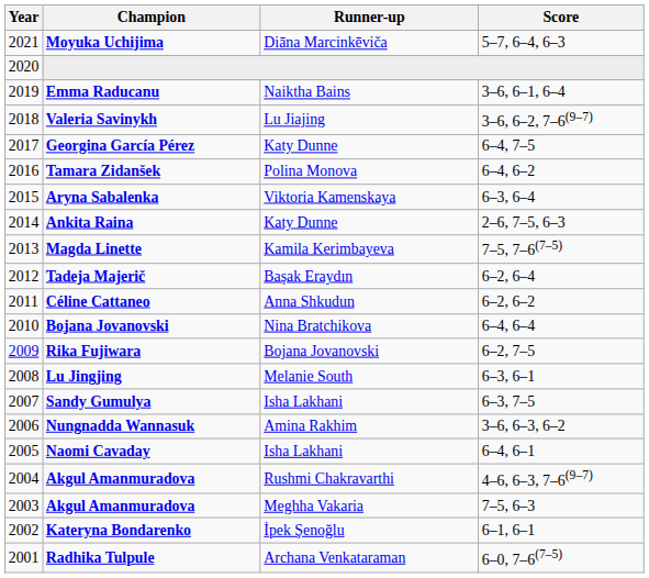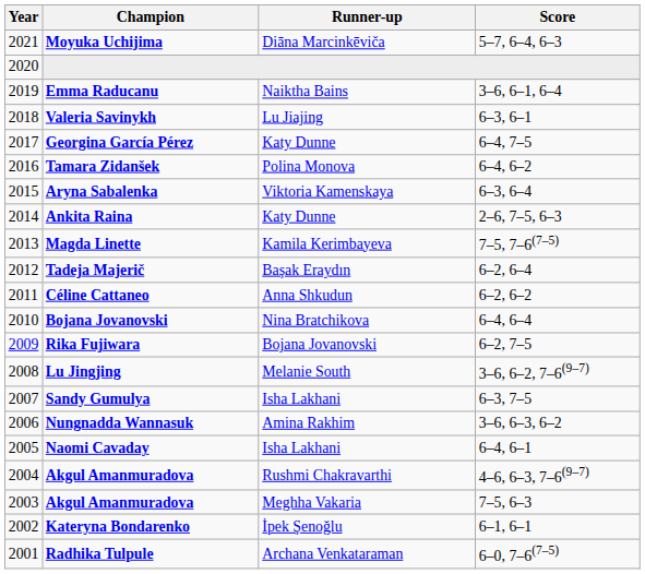 <table class="wikitable" style="font-size:90%">
 <tr>
 <th>Year</th>
 <th width="200">Champion</th>
 <th width="200">Runner-up</th>
 <th width="150">Score</th>
 </tr>
 <tr>
 <td>2021</td>
 <td> <strong><a href='#'>Moyuka Uchijima</a></strong></td>
 <td> <a href='#'>Diāna Marcinkēviča</a></td>
 <td>5–7, 6–4, 6–3</td>
 </tr>
 <tr>
 <td>2020</td>
 <td colspan=3 bgcolor="#ededed"></td>
 </tr>
 <tr>
 <td>2019</td>
 <td> <strong><a href='#'>Emma Raducanu</a></strong></td>
 <td> <a href='#'>Naiktha Bains</a></td>
 <td>3–6, 6–1, 6–4</td>
 </tr>
 <tr>
 <td>2018</td>
 <td> <strong><a href='#'>Valeria Savinykh</a></strong></td>
 <td> <a href='#'>Lu Jiajing</a></td>
-<td>3–6, 6–2, 7–6<sup>(9–7)</sup></td>
+<td>6–3, 6–1</td>
 </tr>
 <tr>
 <td>2017</td>
 <td> <strong><a href='#'>Georgina García Pérez</a></strong></td>
 <td> <a href='#'>Katy Dunne</a></td>
 <td>6–4, 7–5</td>
 </tr>
 <tr>
 <td>2016</td>
 <td> <strong><a href='#'>Tamara Zidanšek</a></strong></td>
 <td> <a href='#'>Polina Monova</a></td>
 <td>6–4, 6–2</td>
 </tr>
 <tr>
 <td>2015</td>
 <td> <strong><a href='#'>Aryna Sabalenka</a></strong></td>
 <td> <a href='#'>Viktoria Kamenskaya</a></td>
 <td>6–3, 6–4</td>
 </tr>
 <tr>
 <td>2014</td>
 <td> <strong><a href='#'>Ankita Raina</a></strong></td>
 <td> <a href='#'>Katy Dunne</a></td>
 <td>2–6, 7–5, 6–3</td>
 </tr>
 <tr>
 <td>2013</td>
 <td> <strong><a href='#'>Magda Linette</a></strong></td>
 <td> <a href='#'>Kamila Kerimbayeva</a></td>
 <td>7–5, 7–6<sup>(7–5)</sup></td>
 </tr>
 <tr>
 <td>2012</td>
 <td> <strong><a href='#'>Tadeja Majerič</a></strong></td>
 <td> <a href='#'>Başak Eraydın</a></td>
 <td>6–2, 6–4</td>
 </tr>
 <tr>
 <td>2011</td>
 <td> <strong><a href='#'>Céline Cattaneo</a></strong></td>
 <td> <a href='#'>Anna Shkudun</a></td>
 <td>6–2, 6–2</td>
 </tr>
 <tr>
 <td>2010</td>
 <td> <strong><a href='#'>Bojana Jovanovski</a></strong></td>
 <td> <a href='#'>Nina Bratchikova</a></td>
 <td>6–4, 6–4</td>
 </tr>
 <tr>
 <td><a href='#'>2009</a></td>
 <td> <strong><a href='#'>Rika Fujiwara</a></strong></td>
 <td> <a href='#'>Bojana Jovanovski</a></td>
 <td>6–2, 7–5</td>
 </tr>
 <tr>
 <td>2008</td>
 <td> <strong><a href='#'>Lu Jingjing</a></strong></td>
 <td> <a href='#'>Melanie South</a></td>
-<td>6–3, 6–1</td>
+<td>3–6, 6–2, 7–6<sup>(9–7)</sup></td>
 </tr>
 <tr>
 <td>2007</td>
 <td> <strong><a href='#'>Sandy Gumulya</a></strong></td>
 <td> <a href='#'>Isha Lakhani</a></td>
 <td>6–3, 7–5</td>
 </tr>
 <tr>
 <td>2006</td>
 <td> <strong><a href='#'>Nungnadda Wannasuk</a></strong></td>
 <td> <a href='#'>Amina Rakhim</a></td>
 <td>3–6, 6–3, 6–2</td>
 </tr>
 <tr>
 <td>2005</td>
 <td> <strong><a href='#'>Naomi Cavaday</a></strong></td>
 <td> <a href='#'>Isha Lakhani</a></td>
 <td>6–4, 6–1</td>
 </tr>
 <tr>
 <td>2004</td>
 <td> <strong><a href='#'>Akgul Amanmuradova</a></strong></td>
 <td> <a href='#'>Rushmi Chakravarthi</a></td>
 <td>4–6, 6–3, 7–6<sup>(9–7)</sup></td>
 </tr>
 <tr>
 <td>2003</td>
 <td> <strong><a href='#'>Akgul Amanmuradova</a></strong></td>
 <td> <a href='#'>Meghha Vakaria</a></td>
 <td>7–5, 6–3</td>
 </tr>
 <tr>
 <td>2002</td>
 <td> <strong><a href='#'>Kateryna Bondarenko</a></strong></td>
 <td> <a href='#'>İpek Şenoğlu</a></td>
 <td>6–1, 6–1</td>
 </tr>
 <tr>
 <td>2001</td>
 <td> <strong><a href='#'>Radhika Tulpule</a></strong></td>
 <td> <a href='#'>Archana Venkataraman</a></td>
 <td>6–0, 7–6<sup>(7–5)</sup></td>
 </tr>
 </table>
